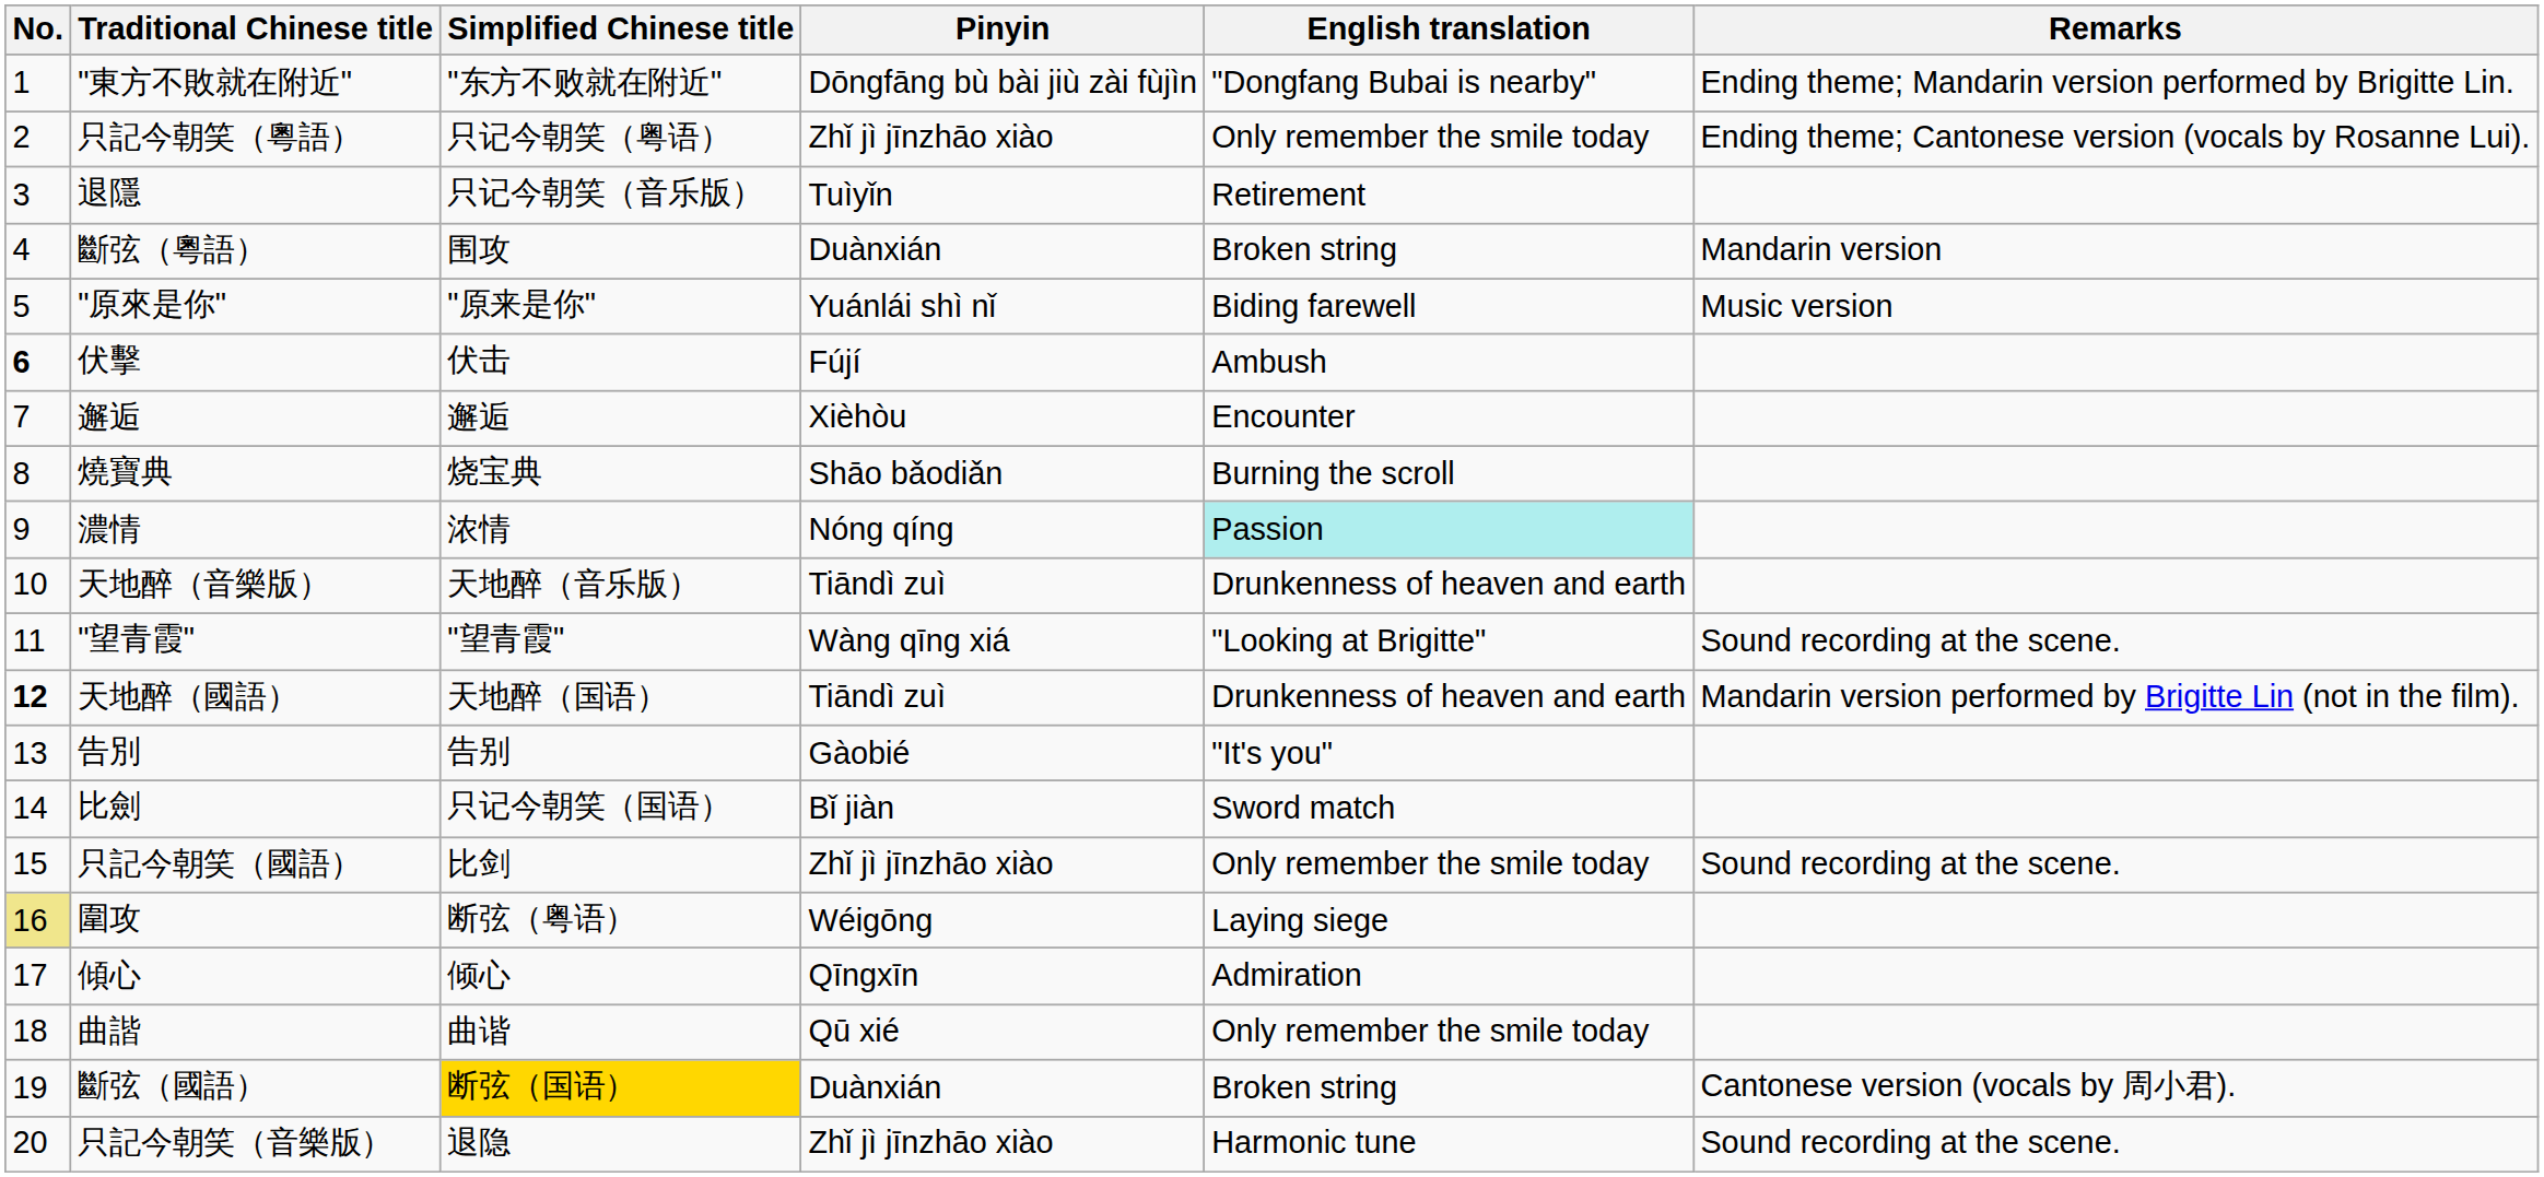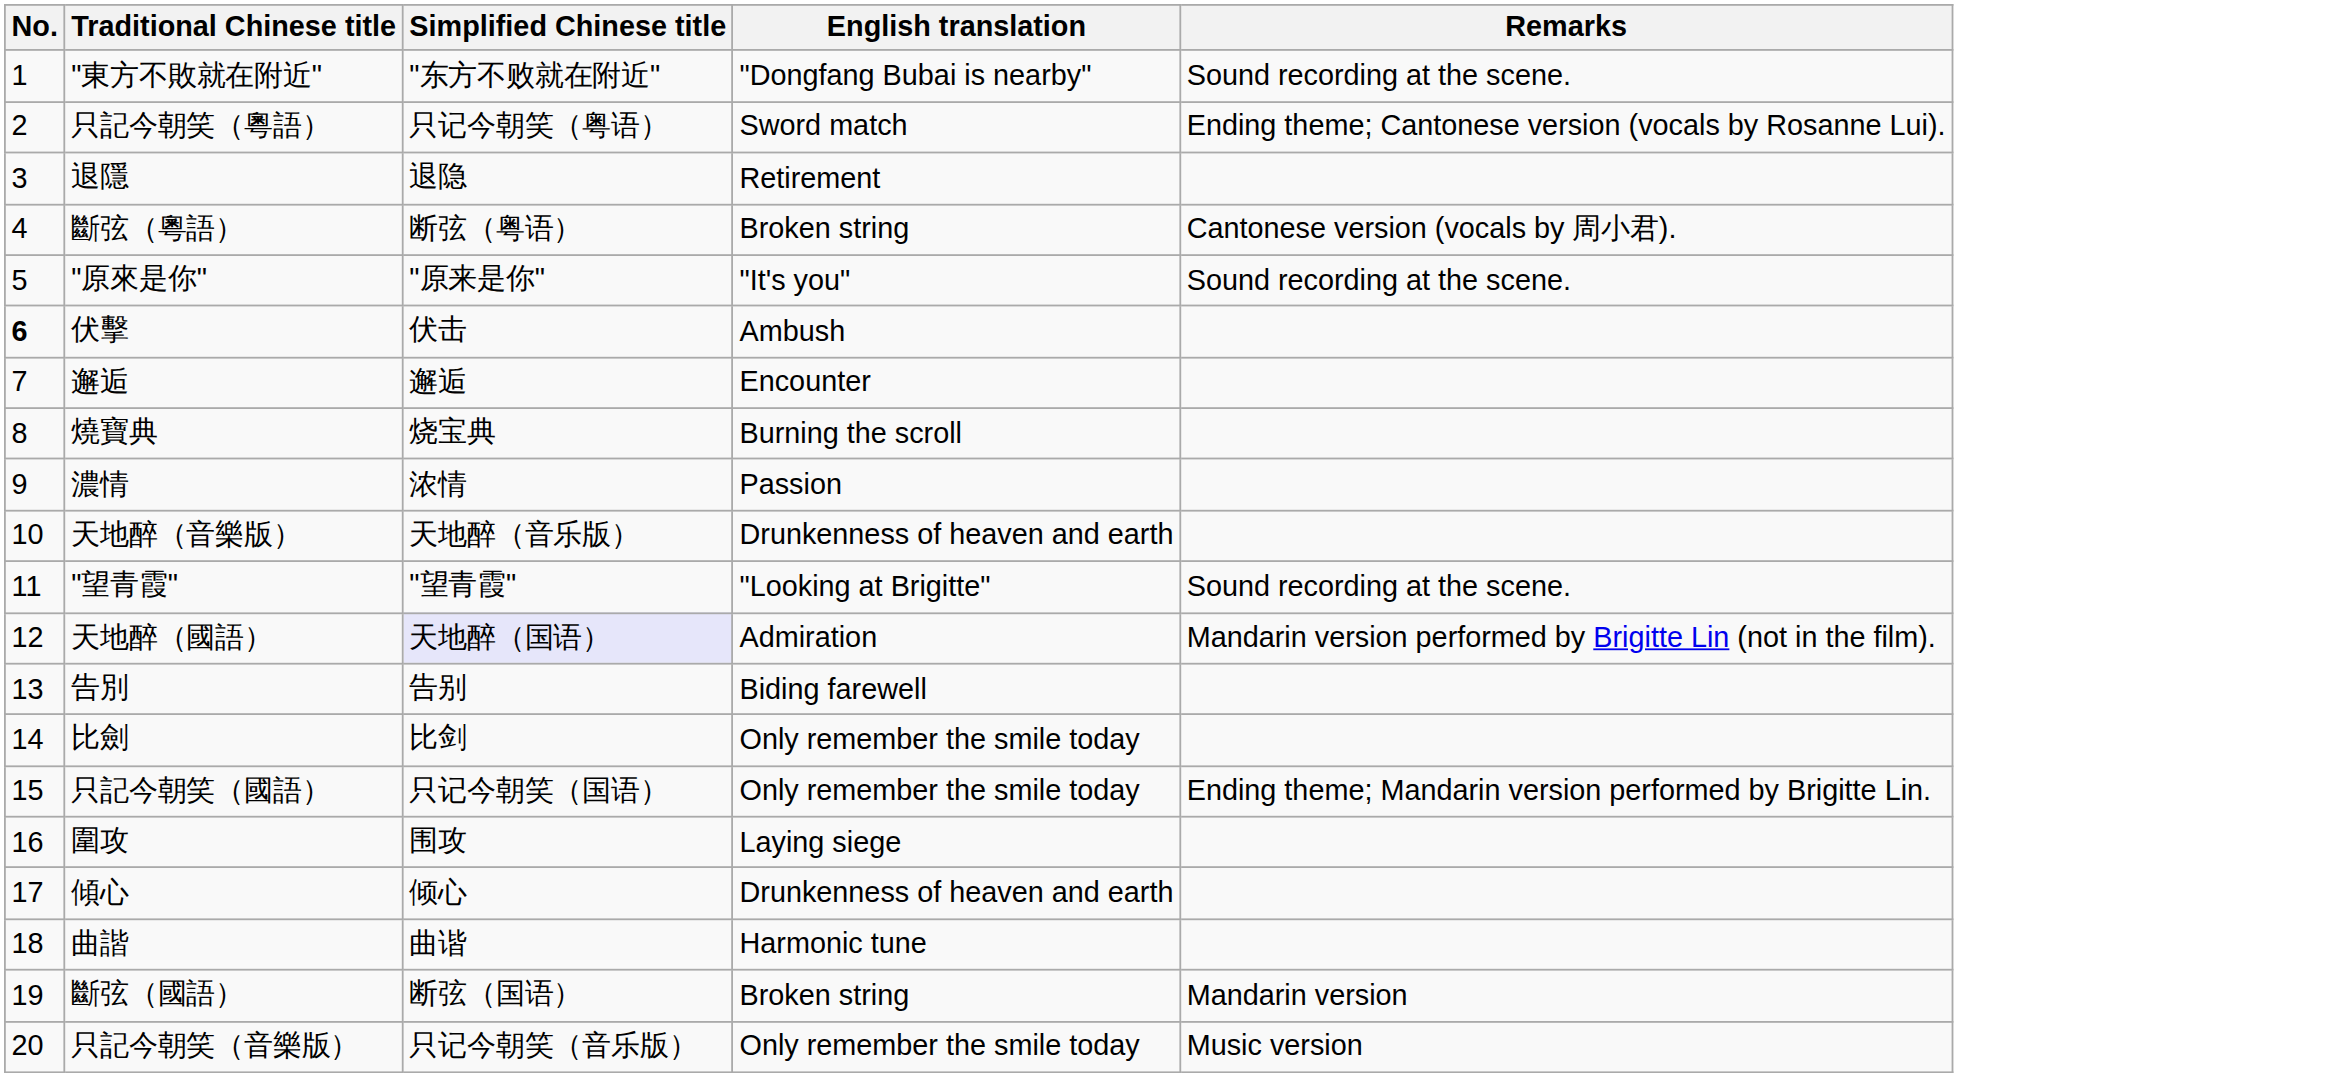 <table class="wikitable">
 <tr>
 <th>No.</th>
 <th>Traditional Chinese title</th>
 <th>Simplified Chinese title</th>
-<th>Pinyin</th>
 <th>English translation</th>
 <th>Remarks</th>
 </tr>
 <tr>
 <td>1</td>
 <td>"東方不敗就在附近"</td>
 <td>"东方不败就在附近"</td>
-<td>Dōngfāng bù bài jiù zài fùjìn</td>
 <td>"Dongfang Bubai is nearby"</td>
-<td>Ending theme; Mandarin version performed by Brigitte Lin.</td>
+<td>Sound recording at the scene.</td>
 </tr>
 <tr>
 <td>2</td>
 <td>只記今朝笑（粵語）</td>
 <td>只记今朝笑（粤语）</td>
-<td>Zhǐ jì jīnzhāo xiào</td>
-<td>Only remember the smile today</td>
+<td>Sword match</td>
 <td>Ending theme; Cantonese version (vocals by Rosanne Lui).</td>
 </tr>
 <tr>
 <td>3</td>
 <td>退隱</td>
-<td>只记今朝笑（音乐版）</td>
-<td>Tuìyǐn</td>
+<td>退隐</td>
 <td>Retirement</td>
 <td></td>
 </tr>
 <tr>
 <td>4</td>
 <td>斷弦（粵語）</td>
-<td>围攻</td>
-<td>Duànxián</td>
+<td>断弦（粤语）</td>
 <td>Broken string</td>
-<td>Mandarin version</td>
+<td>Cantonese version (vocals by 周小君).</td>
 </tr>
 <tr>
 <td>5</td>
 <td>"原來是你"</td>
 <td>"原来是你"</td>
-<td>Yuánlái shì nǐ</td>
-<td>Biding farewell</td>
-<td>Music version</td>
+<td>"It's you"</td>
+<td>Sound recording at the scene.</td>
 </tr>
 <tr>
 <td><strong>6</strong></td>
 <td>伏擊</td>
 <td>伏击</td>
-<td>Fújí</td>
 <td>Ambush</td>
 <td></td>
 </tr>
 <tr>
 <td>7</td>
 <td>邂逅</td>
 <td>邂逅</td>
-<td>Xièhòu</td>
 <td>Encounter</td>
 <td></td>
 </tr>
 <tr>
 <td>8</td>
 <td>燒寶典</td>
 <td>烧宝典</td>
-<td>Shāo bǎodiǎn</td>
 <td>Burning the scroll</td>
 <td></td>
 </tr>
 <tr>
 <td>9</td>
 <td>濃情</td>
 <td>浓情</td>
-<td>Nóng qíng</td>
-<td style="background: paleturquoise;">Passion</td>
+<td>Passion</td>
 <td></td>
 </tr>
 <tr>
 <td>10</td>
 <td>天地醉（音樂版）</td>
 <td>天地醉（音乐版）</td>
-<td>Tiāndì zuì</td>
 <td>Drunkenness of heaven and earth</td>
 <td></td>
 </tr>
 <tr>
 <td>11</td>
 <td>"望青霞"</td>
 <td>"望青霞"</td>
-<td>Wàng qīng xiá</td>
 <td>"Looking at Brigitte"</td>
 <td>Sound recording at the scene.</td>
 </tr>
 <tr>
-<td><strong>12</strong></td>
+<td>12</td>
 <td>天地醉（國語）</td>
-<td>天地醉（国语）</td>
-<td>Tiāndì zuì</td>
-<td>Drunkenness of heaven and earth</td>
+<td style="background: lavender;">天地醉（国语）</td>
+<td>Admiration</td>
 <td>Mandarin version performed by <a href='#'>Brigitte Lin</a> (not in the film).</td>
 </tr>
 <tr>
 <td>13</td>
 <td>告別</td>
 <td>告别</td>
-<td>Gàobié</td>
-<td>"It's you"</td>
+<td>Biding farewell</td>
 <td></td>
 </tr>
 <tr>
 <td>14</td>
 <td>比劍</td>
-<td>只记今朝笑（国语）</td>
-<td>Bǐ jiàn</td>
-<td>Sword match</td>
+<td>比剑</td>
+<td>Only remember the smile today</td>
 <td></td>
 </tr>
 <tr>
 <td>15</td>
 <td>只記今朝笑（國語）</td>
-<td>比剑</td>
-<td>Zhǐ jì jīnzhāo xiào</td>
+<td>只记今朝笑（国语）</td>
 <td>Only remember the smile today</td>
-<td>Sound recording at the scene.</td>
+<td>Ending theme; Mandarin version performed by Brigitte Lin.</td>
 </tr>
 <tr>
-<td style="background: khaki;">16</td>
+<td>16</td>
 <td>圍攻</td>
-<td>断弦（粤语）</td>
-<td>Wéigōng</td>
+<td>围攻</td>
 <td>Laying siege</td>
 <td></td>
 </tr>
 <tr>
 <td>17</td>
 <td>傾心</td>
 <td>倾心</td>
-<td>Qīngxīn</td>
-<td>Admiration</td>
+<td>Drunkenness of heaven and earth</td>
 <td></td>
 </tr>
 <tr>
 <td>18</td>
 <td>曲諧</td>
 <td>曲谐</td>
-<td>Qū xié</td>
-<td>Only remember the smile today</td>
+<td>Harmonic tune</td>
 <td></td>
 </tr>
 <tr>
 <td>19</td>
 <td>斷弦（國語）</td>
-<td style="background: gold;">断弦（国语）</td>
-<td>Duànxián</td>
+<td>断弦（国语）</td>
 <td>Broken string</td>
-<td>Cantonese version (vocals by 周小君).</td>
+<td>Mandarin version</td>
 </tr>
 <tr>
 <td>20</td>
 <td>只記今朝笑（音樂版）</td>
-<td>退隐</td>
-<td>Zhǐ jì jīnzhāo xiào</td>
-<td>Harmonic tune</td>
-<td>Sound recording at the scene.</td>
+<td>只记今朝笑（音乐版）</td>
+<td>Only remember the smile today</td>
+<td>Music version</td>
 </tr>
 </table>
